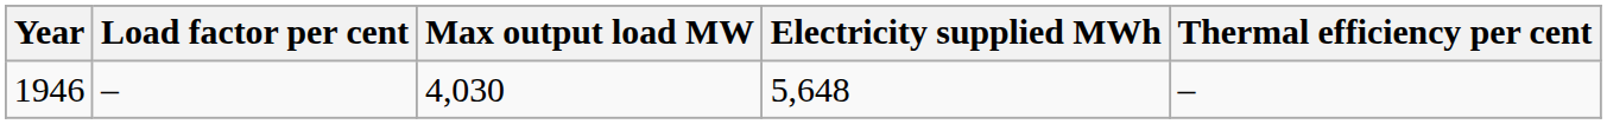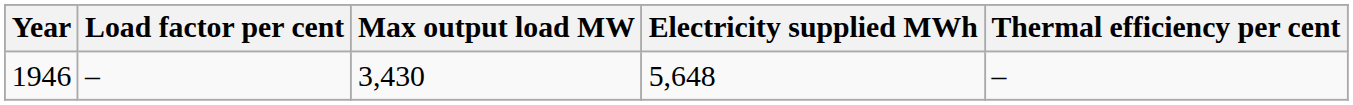 <table class="wikitable">
 <tr>
 <th>Year</th>
 <th>Load factor per cent</th>
 <th>Max output load   MW</th>
 <th>Electricity supplied MWh</th>
 <th>Thermal efficiency per cent</th>
 </tr>
 <tr>
 <td>1946</td>
 <td>–</td>
-<td>4,030</td>
+<td>3,430</td>
 <td>5,648</td>
 <td>–</td>
 </tr>
 </table>
